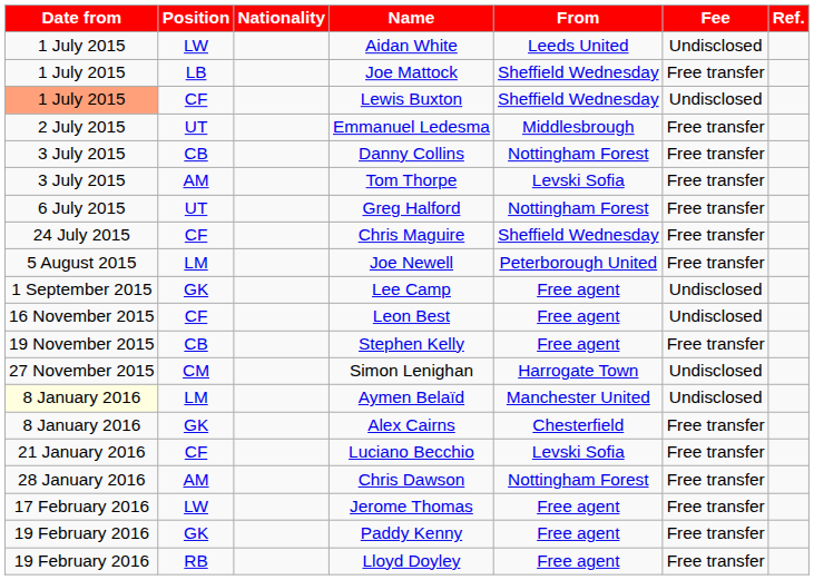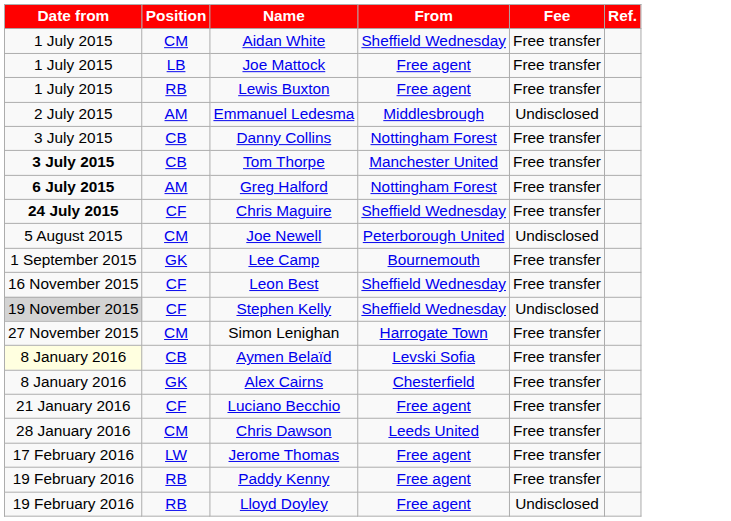 <table class="wikitable"  style="text-align:center;">
 <tr>
 <th style="background:#FF0000; color:white;">Date from</th>
 <th style="background:#FF0000; color:white;">Position</th>
-<th style="background:#FF0000; color:white;">Nationality</th>
 <th style="background:#FF0000; color:white;">Name</th>
 <th style="background:#FF0000; color:white;">From</th>
 <th style="background:#FF0000; color:white;">Fee</th>
 <th style="background:#FF0000; color:white;">Ref.</th>
 </tr>
 <tr>
 <td>1 July 2015</td>
-<td><a href='#'>LW</a></td>
-<td></td>
+<td><a href='#'>CM</a></td>
 <td><a href='#'>Aidan White</a></td>
-<td><a href='#'>Leeds United</a> </td>
-<td>Undisclosed</td>
+<td><a href='#'>Sheffield Wednesday</a> </td>
+<td>Free transfer</td>
 <td></td>
 </tr>
 <tr>
 <td>1 July 2015</td>
 <td><a href='#'>LB</a></td>
-<td></td>
 <td><a href='#'>Joe Mattock</a></td>
-<td><a href='#'>Sheffield Wednesday</a> </td>
+<td><a href='#'>Free agent</a></td>
 <td>Free transfer</td>
 <td></td>
 </tr>
 <tr>
-<td style="background: lightsalmon;">1 July 2015</td>
-<td><a href='#'>CF</a></td>
-<td></td>
+<td>1 July 2015</td>
+<td><a href='#'>RB</a></td>
 <td><a href='#'>Lewis Buxton</a></td>
-<td><a href='#'>Sheffield Wednesday</a> </td>
-<td>Undisclosed</td>
+<td><a href='#'>Free agent</a></td>
+<td>Free transfer</td>
 <td></td>
 </tr>
 <tr>
 <td>2 July 2015</td>
-<td><a href='#'>UT</a></td>
-<td></td>
+<td><a href='#'>AM</a></td>
 <td><a href='#'>Emmanuel Ledesma</a></td>
 <td><a href='#'>Middlesbrough</a> </td>
-<td>Free transfer</td>
+<td>Undisclosed</td>
 <td></td>
 </tr>
 <tr>
 <td>3 July 2015</td>
 <td><a href='#'>CB</a></td>
-<td></td>
 <td><a href='#'>Danny Collins</a></td>
 <td><a href='#'>Nottingham Forest</a> </td>
 <td>Free transfer</td>
 <td></td>
 </tr>
 <tr>
-<td>3 July 2015</td>
-<td><a href='#'>AM</a></td>
-<td></td>
+<td><strong>3 July 2015</strong></td>
+<td><a href='#'>CB</a></td>
 <td><a href='#'>Tom Thorpe</a></td>
-<td><a href='#'>Levski Sofia</a></td>
+<td><a href='#'>Manchester United</a> </td>
 <td>Free transfer</td>
 <td></td>
 </tr>
 <tr>
-<td>6 July 2015</td>
-<td><a href='#'>UT</a></td>
-<td></td>
+<td><strong>6 July 2015</strong></td>
+<td><a href='#'>AM</a></td>
 <td><a href='#'>Greg Halford</a></td>
 <td><a href='#'>Nottingham Forest</a></td>
 <td>Free transfer</td>
 <td></td>
 </tr>
 <tr>
-<td>24 July 2015</td>
+<td><strong>24 July 2015</strong></td>
 <td><a href='#'>CF</a></td>
-<td></td>
 <td><a href='#'>Chris Maguire</a></td>
 <td><a href='#'>Sheffield Wednesday</a> </td>
 <td>Free transfer</td>
 <td></td>
 </tr>
 <tr>
 <td>5 August 2015</td>
-<td><a href='#'>LM</a></td>
-<td></td>
+<td><a href='#'>CM</a></td>
 <td><a href='#'>Joe Newell</a></td>
 <td><a href='#'>Peterborough United</a></td>
-<td>Free transfer</td>
+<td>Undisclosed</td>
 <td></td>
 </tr>
 <tr>
 <td>1 September 2015</td>
 <td><a href='#'>GK</a></td>
-<td></td>
 <td><a href='#'>Lee Camp</a></td>
-<td><a href='#'>Free agent</a></td>
-<td>Undisclosed</td>
+<td><a href='#'>Bournemouth</a> </td>
+<td>Free transfer</td>
 <td></td>
 </tr>
 <tr>
 <td>16 November 2015</td>
 <td><a href='#'>CF</a></td>
-<td></td>
 <td><a href='#'>Leon Best</a></td>
-<td><a href='#'>Free agent</a></td>
-<td>Undisclosed</td>
+<td><a href='#'>Sheffield Wednesday</a> </td>
+<td>Free transfer</td>
 <td></td>
 </tr>
 <tr>
-<td>19 November 2015</td>
-<td><a href='#'>CB</a></td>
-<td></td>
+<td style="background: lightgrey;">19 November 2015</td>
+<td><a href='#'>CF</a></td>
 <td><a href='#'>Stephen Kelly</a></td>
-<td><a href='#'>Free agent</a></td>
-<td>Free transfer</td>
+<td><a href='#'>Sheffield Wednesday</a> </td>
+<td>Undisclosed</td>
 <td></td>
 </tr>
 <tr>
 <td>27 November 2015</td>
 <td><a href='#'>CM</a></td>
-<td></td>
 <td>Simon Lenighan</td>
 <td><a href='#'>Harrogate Town</a></td>
-<td>Undisclosed</td>
+<td>Free transfer</td>
 <td></td>
 </tr>
 <tr>
 <td style="background: lightyellow;">8 January 2016</td>
-<td><a href='#'>LM</a></td>
-<td></td>
+<td><a href='#'>CB</a></td>
 <td><a href='#'>Aymen Belaïd</a></td>
-<td><a href='#'>Manchester United</a> </td>
-<td>Undisclosed</td>
+<td><a href='#'>Levski Sofia</a></td>
+<td>Free transfer</td>
 <td></td>
 </tr>
 <tr>
 <td>8 January 2016</td>
 <td><a href='#'>GK</a></td>
-<td></td>
 <td><a href='#'>Alex Cairns</a></td>
 <td><a href='#'>Chesterfield</a> </td>
 <td>Free transfer</td>
 <td></td>
 </tr>
 <tr>
 <td>21 January 2016</td>
 <td><a href='#'>CF</a></td>
-<td></td>
 <td><a href='#'>Luciano Becchio</a></td>
-<td><a href='#'>Levski Sofia</a></td>
+<td><a href='#'>Free agent</a></td>
 <td>Free transfer</td>
 <td></td>
 </tr>
 <tr>
 <td>28 January 2016</td>
-<td><a href='#'>AM</a></td>
-<td></td>
+<td><a href='#'>CM</a></td>
 <td><a href='#'>Chris Dawson</a></td>
-<td><a href='#'>Nottingham Forest</a> </td>
+<td><a href='#'>Leeds United</a>  </td>
 <td>Free transfer</td>
 <td></td>
 </tr>
 <tr>
 <td>17 February 2016</td>
 <td><a href='#'>LW</a></td>
-<td></td>
 <td><a href='#'>Jerome Thomas</a></td>
 <td><a href='#'>Free agent</a></td>
 <td>Free transfer</td>
 <td></td>
 </tr>
 <tr>
 <td>19 February 2016</td>
-<td><a href='#'>GK</a></td>
-<td></td>
+<td><a href='#'>RB</a></td>
 <td><a href='#'>Paddy Kenny</a></td>
 <td><a href='#'>Free agent</a></td>
 <td>Free transfer</td>
 <td></td>
 </tr>
 <tr>
 <td>19 February 2016</td>
 <td><a href='#'>RB</a></td>
-<td></td>
 <td><a href='#'>Lloyd Doyley</a></td>
 <td><a href='#'>Free agent</a></td>
-<td>Free transfer</td>
+<td>Undisclosed</td>
 <td></td>
 </tr>
 </table>
